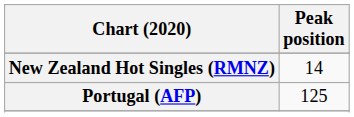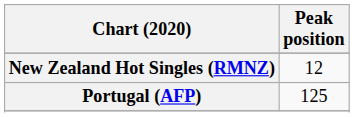 <table class="wikitable sortable plainrowheaders" style="text-align:center">
 <tr>
 <th scope="col">Chart (2020)</th>
 <th scope="col">Peak<br>position</th>
 </tr>
 <tr>
 </tr>
 <tr>
 </tr>
 <tr>
 <th scope="row">New Zealand Hot Singles (<a href='#'>RMNZ</a>)</th>
-<td>14</td>
+<td>12</td>
 </tr>
 <tr>
 <th scope="row">Portugal (<a href='#'>AFP</a>)</th>
 <td>125</td>
 </tr>
 <tr>
 </tr>
 <tr>
 </tr>
 <tr>
 </tr>
 <tr>
 </tr>
 </table>
